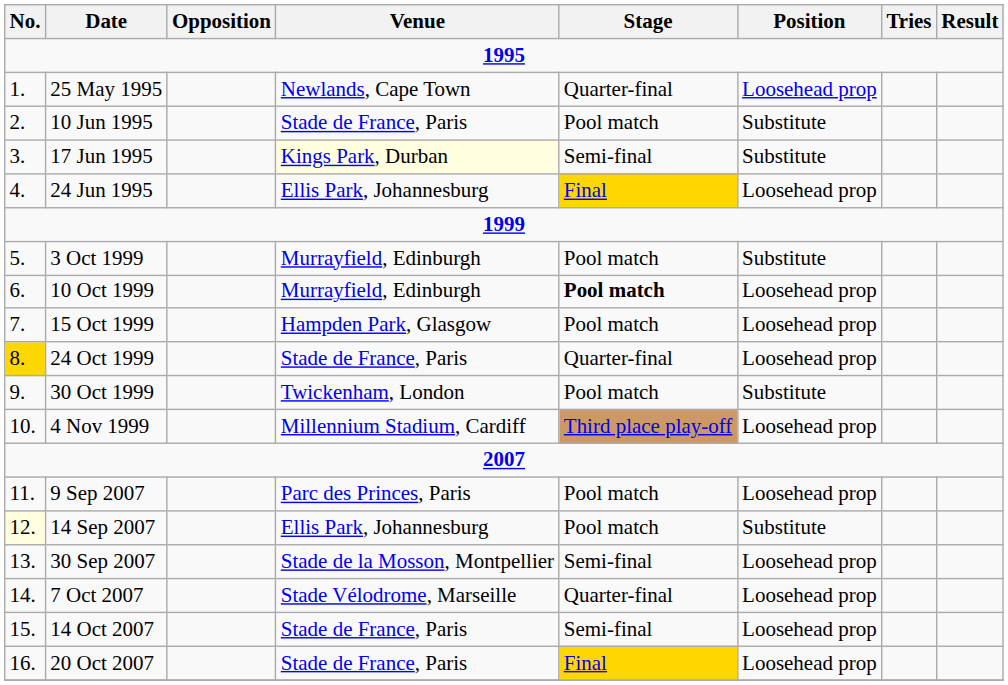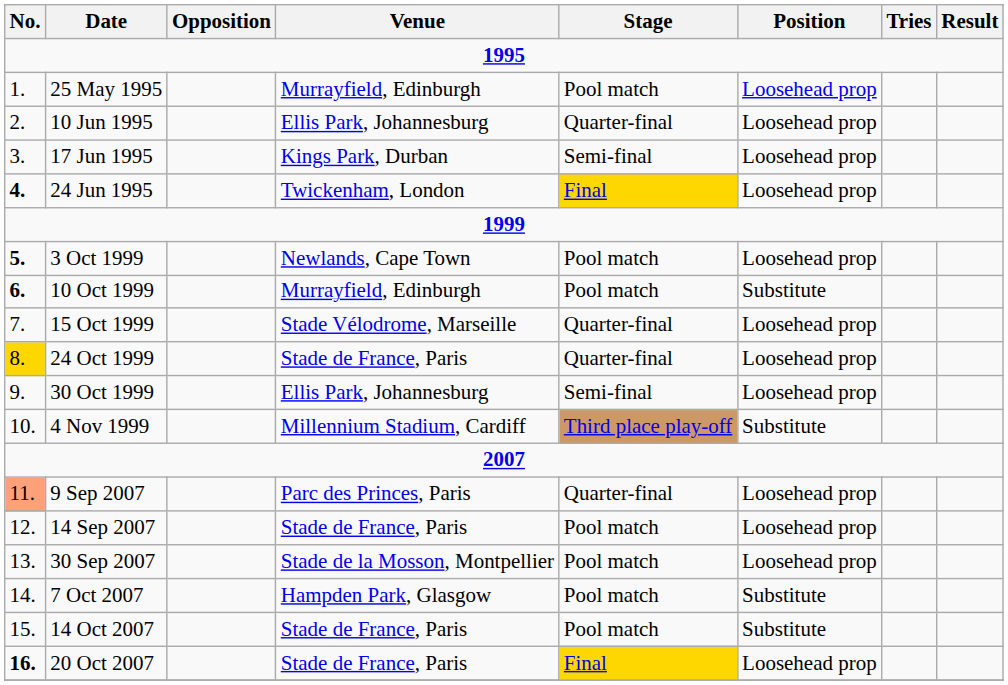 <table class="wikitable unsortable" style="font-size:93%">
 <tr>
 <th>No.</th>
 <th>Date</th>
 <th>Opposition</th>
 <th>Venue</th>
 <th>Stage</th>
 <th>Position</th>
 <th>Tries</th>
 <th>Result</th>
 </tr>
 <tr>
 <td align="center"; colspan="8"><a href='#'><strong>1995</strong></a></td>
 </tr>
 <tr>
 <td>1.</td>
 <td>25 May 1995</td>
 <td></td>
-<td><a href='#'>Newlands</a>, Cape Town</td>
-<td>Quarter-final</td>
+<td><a href='#'>Murrayfield</a>, Edinburgh</td>
+<td>Pool match</td>
 <td><a href='#'>Loosehead prop</a></td>
 <td></td>
 <td></td>
 </tr>
 <tr>
 <td>2.</td>
 <td>10 Jun 1995</td>
 <td></td>
-<td><a href='#'>Stade de France</a>, Paris</td>
-<td>Pool match</td>
-<td>Substitute</td>
+<td><a href='#'>Ellis Park</a>, Johannesburg</td>
+<td>Quarter-final</td>
+<td>Loosehead prop</td>
 <td></td>
 <td></td>
 </tr>
 <tr>
 <td>3.</td>
 <td>17 Jun 1995</td>
 <td></td>
-<td style="background: lightyellow;"><a href='#'>Kings Park</a>, Durban</td>
+<td><a href='#'>Kings Park</a>, Durban</td>
 <td>Semi-final</td>
-<td>Substitute</td>
+<td>Loosehead prop</td>
 <td></td>
 <td></td>
 </tr>
 <tr>
-<td>4.</td>
+<td><strong>4.</strong></td>
 <td>24 Jun 1995</td>
 <td></td>
-<td><a href='#'>Ellis Park</a>, Johannesburg</td>
+<td><a href='#'>Twickenham</a>, London</td>
 <td bgcolor=gold><a href='#'>Final</a></td>
 <td>Loosehead prop</td>
 <td></td>
 <td></td>
 </tr>
 <tr>
 <td align="center"; colspan="8"><a href='#'><strong>1999</strong></a></td>
 </tr>
 <tr>
-<td>5.</td>
+<td><strong>5.</strong></td>
 <td>3 Oct 1999</td>
+<td></td>
+<td><a href='#'>Newlands</a>, Cape Town</td>
+<td>Pool match</td>
+<td>Loosehead prop</td>
+<td></td>
+<td></td>
+</tr>
+<tr>
+<td><strong>6.</strong></td>
+<td>10 Oct 1999</td>
 <td></td>
 <td><a href='#'>Murrayfield</a>, Edinburgh</td>
 <td>Pool match</td>
 <td>Substitute</td>
 <td></td>
 <td></td>
 </tr>
 <tr>
-<td>6.</td>
-<td>10 Oct 1999</td>
-<td></td>
-<td><a href='#'>Murrayfield</a>, Edinburgh</td>
-<td><strong>Pool match</strong></td>
-<td>Loosehead prop</td>
-<td></td>
-<td></td>
-</tr>
-<tr>
 <td>7.</td>
 <td>15 Oct 1999</td>
 <td></td>
-<td><a href='#'>Hampden Park</a>, Glasgow</td>
-<td>Pool match</td>
+<td><a href='#'>Stade Vélodrome</a>, Marseille</td>
+<td>Quarter-final</td>
 <td>Loosehead prop</td>
 <td></td>
 <td></td>
 </tr>
 <tr>
 <td style="background: gold;">8.</td>
 <td>24 Oct 1999</td>
 <td></td>
 <td><a href='#'>Stade de France</a>, Paris</td>
 <td>Quarter-final</td>
 <td>Loosehead prop</td>
 <td></td>
 <td></td>
 </tr>
 <tr>
 <td>9.</td>
 <td>30 Oct 1999</td>
 <td></td>
-<td><a href='#'>Twickenham</a>, London</td>
-<td>Pool match</td>
-<td>Substitute</td>
+<td><a href='#'>Ellis Park</a>, Johannesburg</td>
+<td>Semi-final</td>
+<td>Loosehead prop</td>
 <td></td>
 <td></td>
 </tr>
 <tr>
 <td>10.</td>
 <td>4 Nov 1999</td>
 <td></td>
 <td><a href='#'>Millennium Stadium</a>, Cardiff</td>
 <td style="background: #c96;"><a href='#'>Third place play-off</a></td>
-<td>Loosehead prop</td>
+<td>Substitute</td>
 <td></td>
 <td></td>
 </tr>
 <tr>
 <td align="center"; colspan="8"><a href='#'><strong>2007</strong></a></td>
 </tr>
 <tr>
-<td>11.</td>
+<td style="background: lightsalmon;">11.</td>
 <td>9 Sep 2007</td>
 <td></td>
 <td><a href='#'>Parc des Princes</a>, Paris</td>
-<td>Pool match</td>
+<td>Quarter-final</td>
 <td>Loosehead prop</td>
 <td></td>
 <td></td>
 </tr>
 <tr>
-<td style="background: lightyellow;">12.</td>
+<td>12.</td>
 <td>14 Sep 2007</td>
 <td></td>
-<td><a href='#'>Ellis Park</a>, Johannesburg</td>
+<td><a href='#'>Stade de France</a>, Paris</td>
 <td>Pool match</td>
-<td>Substitute</td>
+<td>Loosehead prop</td>
 <td></td>
 <td></td>
 </tr>
 <tr>
 <td>13.</td>
 <td>30 Sep 2007</td>
 <td></td>
 <td><a href='#'>Stade de la Mosson</a>, Montpellier</td>
-<td>Semi-final</td>
+<td>Pool match</td>
 <td>Loosehead prop</td>
 <td></td>
 <td></td>
 </tr>
 <tr>
 <td>14.</td>
 <td>7 Oct 2007</td>
 <td></td>
-<td><a href='#'>Stade Vélodrome</a>, Marseille</td>
-<td>Quarter-final</td>
-<td>Loosehead prop</td>
+<td><a href='#'>Hampden Park</a>, Glasgow</td>
+<td>Pool match</td>
+<td>Substitute</td>
 <td></td>
 <td></td>
 </tr>
 <tr>
 <td>15.</td>
 <td>14 Oct 2007</td>
 <td></td>
 <td><a href='#'>Stade de France</a>, Paris</td>
-<td>Semi-final</td>
-<td>Loosehead prop</td>
+<td>Pool match</td>
+<td>Substitute</td>
 <td></td>
 <td></td>
 </tr>
 <tr>
-<td>16.</td>
+<td><strong>16.</strong></td>
 <td>20 Oct 2007</td>
 <td></td>
 <td><a href='#'>Stade de France</a>, Paris</td>
 <td bgcolor=gold><a href='#'>Final</a></td>
 <td>Loosehead prop</td>
 <td></td>
 <td></td>
 </tr>
 <tr>
 </tr>
 </table>
